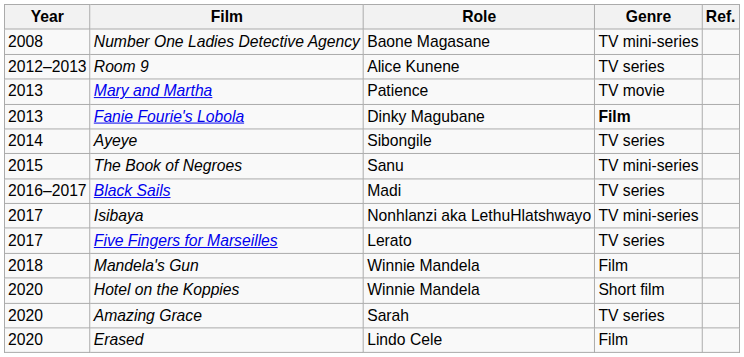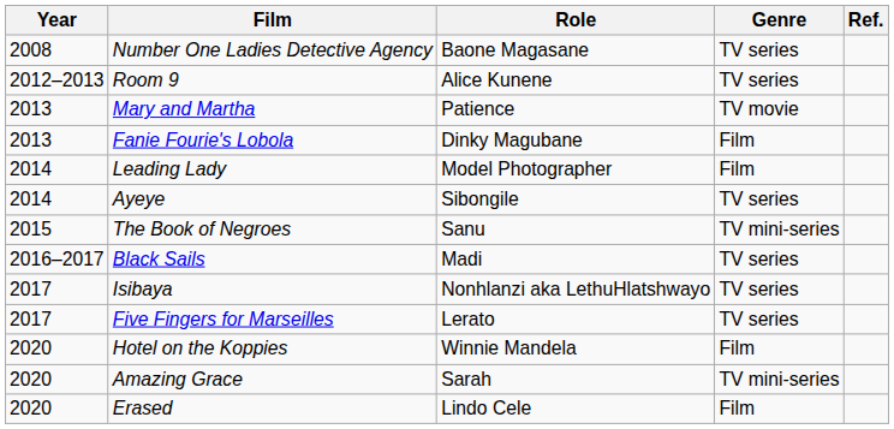 <table class="wikitable">
 <tr>
 <th>Year</th>
 <th>Film</th>
 <th>Role</th>
 <th>Genre</th>
 <th>Ref.</th>
 </tr>
 <tr>
 <td>2008</td>
 <td><em>Number One Ladies Detective Agency</em></td>
 <td>Baone Magasane</td>
-<td>TV mini-series</td>
+<td>TV series</td>
 <td></td>
 </tr>
 <tr>
 <td>2012–2013</td>
 <td><em>Room 9</em></td>
 <td>Alice Kunene</td>
 <td>TV series</td>
 <td></td>
 </tr>
 <tr>
 <td>2013</td>
 <td><em><a href='#'>Mary and Martha</a></em></td>
 <td>Patience</td>
 <td>TV movie</td>
 <td></td>
 </tr>
 <tr>
 <td>2013</td>
 <td><em><a href='#'>Fanie Fourie's Lobola</a></em></td>
 <td>Dinky Magubane</td>
-<td><strong>Film</strong></td>
+<td>Film</td>
+<td></td>
+</tr>
+<tr>
+<td>2014</td>
+<td><em>Leading Lady</em></td>
+<td>Model Photographer</td>
+<td>Film</td>
 <td></td>
 </tr>
 <tr>
 <td>2014</td>
 <td><em>Ayeye</em></td>
 <td>Sibongile</td>
 <td>TV series</td>
 <td></td>
 </tr>
 <tr>
 <td>2015</td>
 <td><em>The Book of Negroes</em></td>
 <td>Sanu</td>
 <td>TV mini-series</td>
 <td></td>
 </tr>
 <tr>
 <td>2016–2017</td>
 <td><em><a href='#'>Black Sails</a></em></td>
 <td>Madi</td>
 <td>TV series</td>
 <td></td>
 </tr>
 <tr>
 <td>2017</td>
 <td><em>Isibaya</em></td>
 <td>Nonhlanzi aka LethuHlatshwayo</td>
-<td>TV mini-series</td>
+<td>TV series</td>
 <td></td>
 </tr>
 <tr>
 <td>2017</td>
 <td><em><a href='#'>Five Fingers for Marseilles</a></em></td>
 <td>Lerato</td>
 <td>TV series</td>
 <td></td>
 </tr>
 <tr>
-<td>2018</td>
-<td><em>Mandela's Gun</em></td>
+<td>2020</td>
+<td><em>Hotel on the Koppies</em></td>
 <td>Winnie Mandela</td>
 <td>Film</td>
 <td></td>
 </tr>
 <tr>
 <td>2020</td>
-<td><em>Hotel on the Koppies</em></td>
-<td>Winnie Mandela</td>
-<td>Short film</td>
-<td></td>
-</tr>
-<tr>
-<td>2020</td>
 <td><em>Amazing Grace</em></td>
 <td>Sarah</td>
-<td>TV series</td>
+<td>TV mini-series</td>
 <td></td>
 </tr>
 <tr>
 <td>2020</td>
 <td><em>Erased</em></td>
 <td>Lindo Cele</td>
 <td>Film</td>
 <td></td>
 </tr>
 </table>
